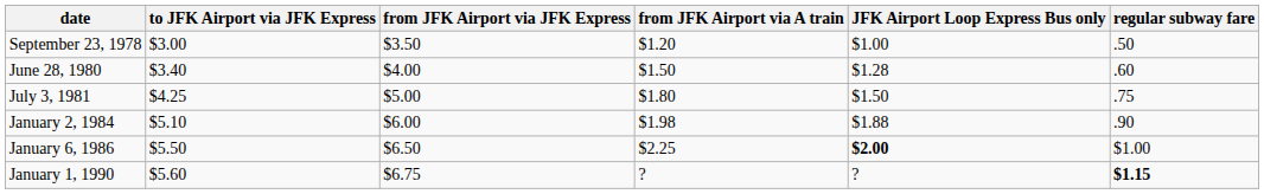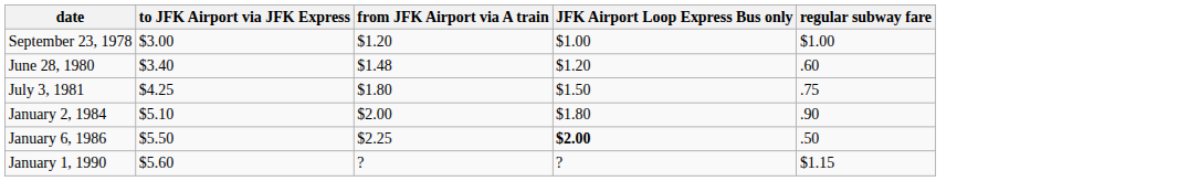 <table class="wikitable">
 <tr>
 <th>date</th>
 <th>to JFK Airport via JFK Express</th>
-<th>from JFK Airport via JFK Express</th>
 <th>from JFK Airport via A train</th>
 <th>JFK Airport Loop Express Bus only</th>
 <th>regular subway fare</th>
 </tr>
 <tr>
 <td>September 23, 1978</td>
 <td>$3.00</td>
-<td>$3.50</td>
 <td>$1.20</td>
 <td>$1.00</td>
-<td>.50</td>
+<td>$1.00</td>
 </tr>
 <tr>
 <td>June 28, 1980</td>
 <td>$3.40</td>
-<td>$4.00</td>
-<td>$1.50</td>
-<td>$1.28</td>
+<td>$1.48</td>
+<td>$1.20</td>
 <td>.60</td>
 </tr>
 <tr>
 <td>July 3, 1981</td>
 <td>$4.25</td>
-<td>$5.00</td>
 <td>$1.80</td>
 <td>$1.50</td>
 <td>.75</td>
 </tr>
 <tr>
 <td>January 2, 1984</td>
 <td>$5.10</td>
-<td>$6.00</td>
-<td>$1.98</td>
-<td>$1.88</td>
+<td>$2.00</td>
+<td>$1.80</td>
 <td>.90</td>
 </tr>
 <tr>
 <td>January 6, 1986</td>
 <td>$5.50</td>
-<td>$6.50</td>
 <td>$2.25</td>
 <td><strong>$2.00</strong></td>
-<td>$1.00</td>
+<td>.50</td>
 </tr>
 <tr>
 <td>January 1, 1990</td>
 <td>$5.60</td>
-<td>$6.75</td>
 <td>?</td>
 <td>?</td>
-<td><strong>$1.15</strong></td>
+<td>$1.15</td>
 </tr>
 </table>
